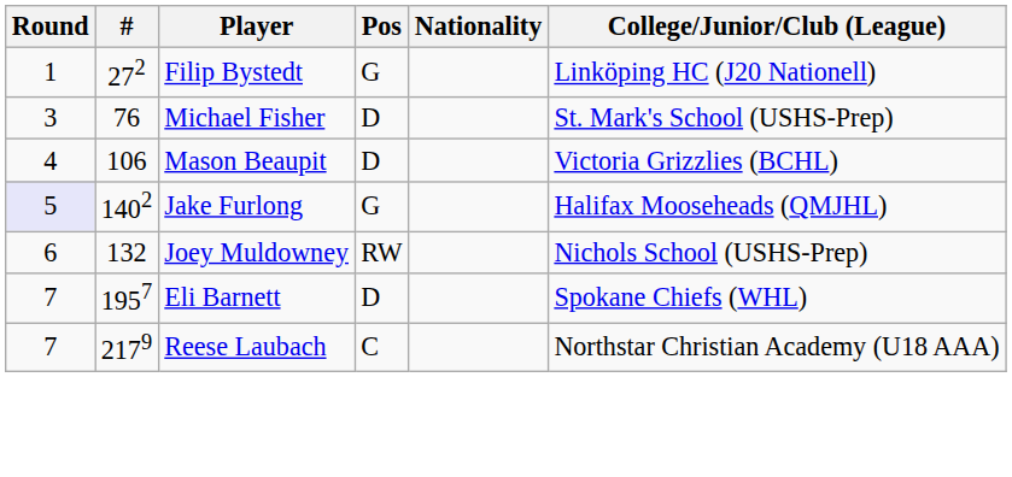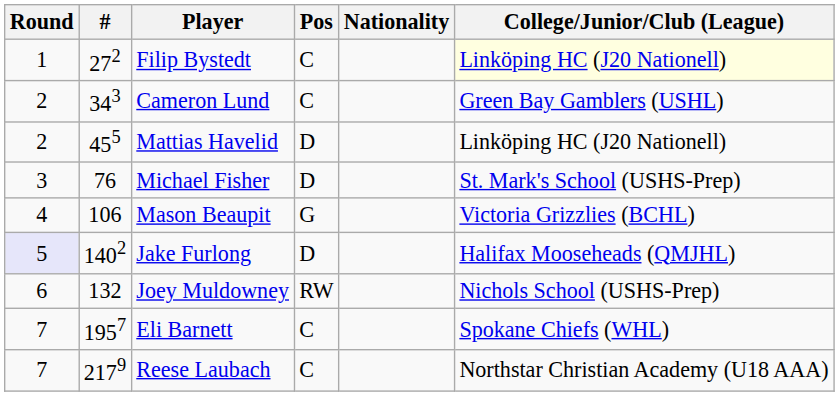 <table class="wikitable">
 <tr>
 <th>Round</th>
 <th>#</th>
 <th>Player</th>
 <th>Pos</th>
 <th>Nationality</th>
 <th>College/Junior/Club (League)</th>
 </tr>
 <tr>
 <td style="text-align:center;">1</td>
 <td style="text-align:center;">27<sup>2</sup></td>
 <td><a href='#'>Filip Bystedt</a></td>
-<td>G</td>
+<td>C</td>
 <td></td>
-<td><a href='#'>Linköping HC</a> (<a href='#'>J20 Nationell</a>)</td>
+<td style="background: lightyellow;"><a href='#'>Linköping HC</a> (<a href='#'>J20 Nationell</a>)</td>
+</tr>
+<tr>
+<td style="text-align:center;">2</td>
+<td style="text-align:center;">34<sup>3</sup></td>
+<td><a href='#'>Cameron Lund</a></td>
+<td>C</td>
+<td></td>
+<td><a href='#'>Green Bay Gamblers</a> (<a href='#'>USHL</a>)</td>
+</tr>
+<tr>
+<td style="text-align:center;">2</td>
+<td style="text-align:center;">45<sup>5</sup></td>
+<td><a href='#'>Mattias Havelid</a></td>
+<td>D</td>
+<td></td>
+<td>Linköping HC (J20 Nationell)</td>
 </tr>
 <tr>
 <td style="text-align:center;">3</td>
 <td style="text-align:center;">76</td>
 <td><a href='#'>Michael Fisher</a></td>
 <td>D</td>
 <td></td>
 <td><a href='#'>St. Mark's School</a> (USHS-Prep)</td>
 </tr>
 <tr>
 <td style="text-align:center;">4</td>
 <td style="text-align:center;">106</td>
 <td><a href='#'>Mason Beaupit</a></td>
-<td>D</td>
+<td>G</td>
 <td></td>
 <td><a href='#'>Victoria Grizzlies</a> (<a href='#'>BCHL</a>)</td>
 </tr>
 <tr>
 <td style="background: lavender; text-align:center;">5</td>
 <td style="text-align:center;">140<sup>2</sup></td>
 <td><a href='#'>Jake Furlong</a></td>
-<td>G</td>
+<td>D</td>
 <td></td>
 <td><a href='#'>Halifax Mooseheads</a> (<a href='#'>QMJHL</a>)</td>
 </tr>
 <tr>
 <td style="text-align:center;">6</td>
 <td style="text-align:center;">132</td>
 <td><a href='#'>Joey Muldowney</a></td>
 <td>RW</td>
 <td></td>
 <td><a href='#'>Nichols School</a> (USHS-Prep)</td>
 </tr>
 <tr>
 <td style="text-align:center;">7</td>
 <td style="text-align:center;">195<sup>7</sup></td>
 <td><a href='#'>Eli Barnett</a></td>
-<td>D</td>
+<td>C</td>
 <td></td>
 <td><a href='#'>Spokane Chiefs</a> (<a href='#'>WHL</a>)</td>
 </tr>
 <tr>
 <td style="text-align:center;">7</td>
 <td style="text-align:center;">217<sup>9</sup></td>
 <td><a href='#'>Reese Laubach</a></td>
 <td>C</td>
 <td></td>
 <td>Northstar Christian Academy (U18 AAA)</td>
 </tr>
 </table>
